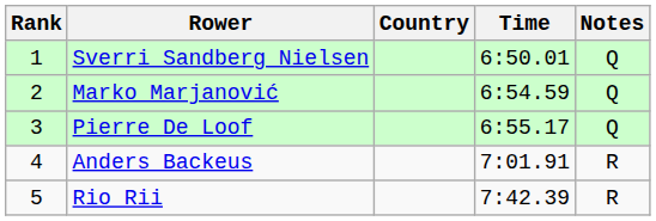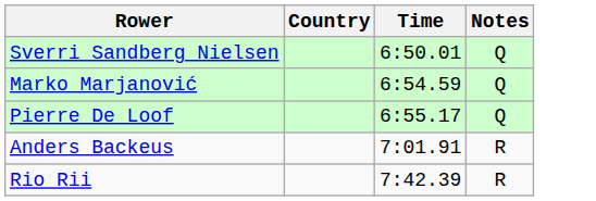 <table class="wikitable" style="text-align:center">
 <tr>
-<th>Rank</th>
 <th>Rower</th>
 <th>Country</th>
 <th>Time</th>
 <th>Notes</th>
 </tr>
 <tr bgcolor=ccffcc>
-<td>1</td>
 <td align="left"><a href='#'>Sverri Sandberg Nielsen</a></td>
 <td align="left"></td>
 <td>6:50.01</td>
 <td>Q</td>
 </tr>
 <tr bgcolor=ccffcc>
-<td>2</td>
 <td align="left"><a href='#'>Marko Marjanović</a></td>
 <td align="left"></td>
 <td>6:54.59</td>
 <td>Q</td>
 </tr>
 <tr bgcolor=ccffcc>
-<td>3</td>
 <td align="left"><a href='#'>Pierre De Loof</a></td>
 <td align="left"></td>
 <td>6:55.17</td>
 <td>Q</td>
 </tr>
 <tr>
-<td>4</td>
 <td align="left"><a href='#'>Anders Backeus</a></td>
 <td align="left"></td>
 <td>7:01.91</td>
 <td>R</td>
 </tr>
 <tr>
-<td>5</td>
 <td align="left"><a href='#'>Rio Rii</a></td>
 <td align="left"></td>
 <td>7:42.39</td>
 <td>R</td>
 </tr>
 </table>
